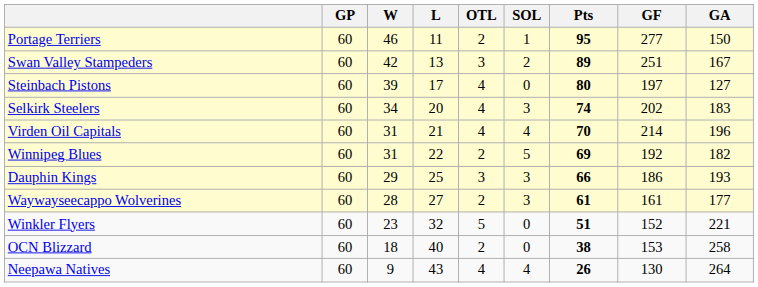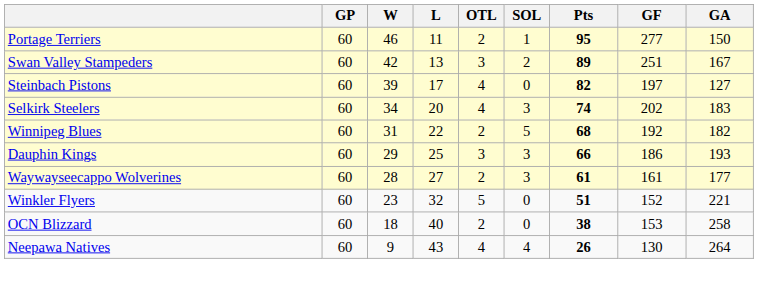 <table class="wikitable">
 <tr>
 <th bgcolor="#DDDDFF" width="35%"></th>
 <th bgcolor="#DDDDFF" width="5%">GP</th>
 <th bgcolor="#DDDDFF" width="5%">W</th>
 <th bgcolor="#DDDDFF" width="5%">L</th>
 <th bgcolor="#DDDDFF" width="5%">OTL</th>
 <th bgcolor="#DDDDFF" width="5%">SOL</th>
 <th bgcolor="#DDDDFF" width="7.5%">Pts</th>
 <th bgcolor="#DDDDFF" width="7.5%">GF</th>
 <th bgcolor="#DDDDFF" width="7.5%">GA</th>
 </tr>
 <tr align=center bgcolor=#FFFDD0>
 <td align=left><a href='#'>Portage Terriers</a></td>
 <td>60</td>
 <td>46</td>
 <td>11</td>
 <td>2</td>
 <td>1</td>
 <td><strong>95</strong></td>
 <td>277</td>
 <td>150</td>
 </tr>
 <tr align=center bgcolor=#FFFDD0>
 <td align=left><a href='#'>Swan Valley Stampeders</a></td>
 <td>60</td>
 <td>42</td>
 <td>13</td>
 <td>3</td>
 <td>2</td>
 <td><strong>89</strong></td>
 <td>251</td>
 <td>167</td>
 </tr>
 <tr align=center bgcolor=#FFFDD0>
 <td align=left><a href='#'>Steinbach Pistons</a></td>
 <td>60</td>
 <td>39</td>
 <td>17</td>
 <td>4</td>
 <td>0</td>
-<td><strong>80</strong></td>
+<td><strong>82</strong></td>
 <td>197</td>
 <td>127</td>
 </tr>
 <tr align=center bgcolor=#FFFDD0>
 <td align=left><a href='#'>Selkirk Steelers</a></td>
 <td>60</td>
 <td>34</td>
 <td>20</td>
 <td>4</td>
 <td>3</td>
 <td><strong>74</strong></td>
 <td>202</td>
 <td>183</td>
 </tr>
 <tr align=center bgcolor=#FFFDD0>
-<td align=left><a href='#'>Virden Oil Capitals</a></td>
-<td>60</td>
-<td>31</td>
-<td>21</td>
-<td>4</td>
-<td>4</td>
-<td><strong>70</strong></td>
-<td>214</td>
-<td>196</td>
-</tr>
-<tr align=center bgcolor=#FFFDD0>
 <td align=left><a href='#'>Winnipeg Blues</a></td>
 <td>60</td>
 <td>31</td>
 <td>22</td>
 <td>2</td>
 <td>5</td>
-<td><strong>69</strong></td>
+<td><strong>68</strong></td>
 <td>192</td>
 <td>182</td>
 </tr>
 <tr align=center bgcolor=#FFFDD0>
 <td align=left><a href='#'>Dauphin Kings</a></td>
 <td>60</td>
 <td>29</td>
 <td>25</td>
 <td>3</td>
 <td>3</td>
 <td><strong>66</strong></td>
 <td>186</td>
 <td>193</td>
 </tr>
 <tr align=center  bgcolor=#FFFDD0>
 <td align=left><a href='#'>Waywayseecappo Wolverines</a></td>
 <td>60</td>
 <td>28</td>
 <td>27</td>
 <td>2</td>
 <td>3</td>
 <td><strong>61</strong></td>
 <td>161</td>
 <td>177</td>
 </tr>
 <tr align=center>
 <td align=left><a href='#'>Winkler Flyers</a></td>
 <td>60</td>
 <td>23</td>
 <td>32</td>
 <td>5</td>
 <td>0</td>
 <td><strong>51</strong></td>
 <td>152</td>
 <td>221</td>
 </tr>
 <tr align=center>
 <td align=left><a href='#'>OCN Blizzard</a></td>
 <td>60</td>
 <td>18</td>
 <td>40</td>
 <td>2</td>
 <td>0</td>
 <td><strong>38</strong></td>
 <td>153</td>
 <td>258</td>
 </tr>
 <tr align=center>
 <td align=left><a href='#'>Neepawa Natives</a></td>
 <td>60</td>
 <td>9</td>
 <td>43</td>
 <td>4</td>
 <td>4</td>
 <td><strong>26</strong></td>
 <td>130</td>
 <td>264</td>
 </tr>
 </table>
